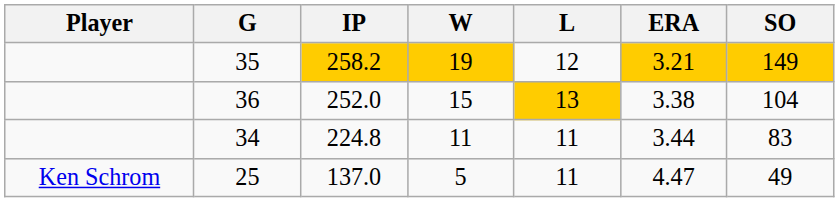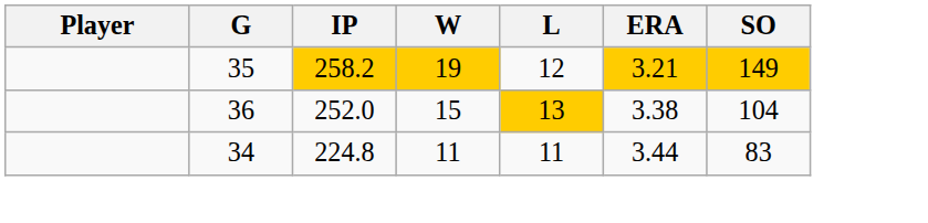 <table class="wikitable sortable">
 <tr>
 <th bgcolor="#DDDDFF" width="16%">Player</th>
 <th bgcolor="#DDDDFF" width="9%">G</th>
 <th bgcolor="#DDDDFF" width="9%">IP</th>
 <th bgcolor="#DDDDFF" width="9%">W</th>
 <th bgcolor="#DDDDFF" width="9%">L</th>
 <th bgcolor="#DDDDFF" width="9%">ERA</th>
 <th bgcolor="#DDDDFF" width="9%">SO</th>
 </tr>
 <tr align="center">
 <td></td>
 <td>35</td>
 <td bgcolor="#FFCC00">258.2</td>
 <td bgcolor="#FFCC00">19</td>
 <td>12</td>
 <td bgcolor="#FFCC00">3.21</td>
 <td bgcolor="#FFCC00">149</td>
 </tr>
 <tr align="center">
 <td></td>
 <td>36</td>
 <td>252.0</td>
 <td>15</td>
 <td bgcolor="#FFCC00">13</td>
 <td>3.38</td>
 <td>104</td>
 </tr>
 <tr align="center">
 <td></td>
 <td>34</td>
 <td>224.8</td>
 <td>11</td>
 <td>11</td>
 <td>3.44</td>
 <td>83</td>
 </tr>
-<tr align="center">
-<td><a href='#'>Ken Schrom</a></td>
-<td>25</td>
-<td>137.0</td>
-<td>5</td>
-<td>11</td>
-<td>4.47</td>
-<td>49</td>
-</tr>
 </table>
